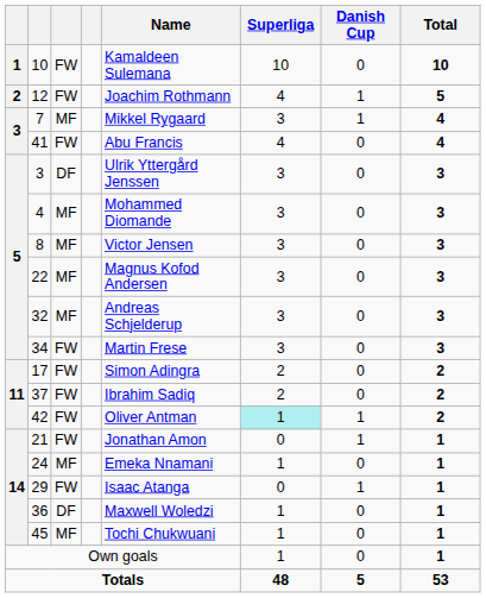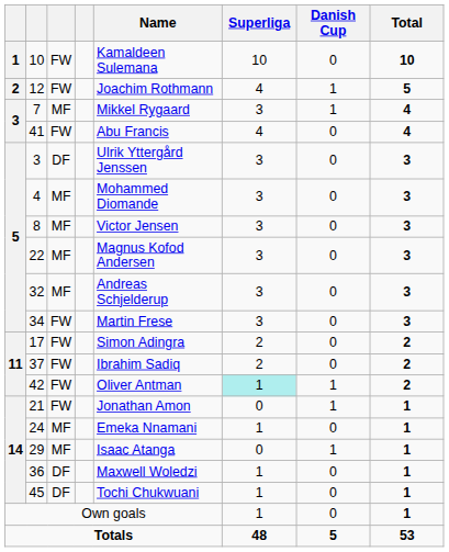 <table class="wikitable" style="text-align:center">
 <tr>
 <th width=15></th>
 <th width=15></th>
 <th width=15></th>
 <th width=15></th>
 <th width=145>Name</th>
 <th width=80><a href='#'>Superliga</a></th>
 <th width=80><a href='#'>Danish Cup</a></th>
 <th width=80>Total</th>
 </tr>
 <tr>
 <th rowspan=1>1</th>
 <td>10</td>
 <td>FW</td>
 <td></td>
 <td align=left><a href='#'>Kamaldeen Sulemana</a></td>
 <td>10</td>
 <td>0</td>
 <td><strong>10</strong></td>
 </tr>
 <tr>
 <th rowspan=1>2</th>
 <td>12</td>
 <td>FW</td>
 <td></td>
 <td align=left><a href='#'>Joachim Rothmann</a></td>
 <td>4</td>
 <td>1</td>
 <td><strong>5</strong></td>
 </tr>
 <tr>
 <th rowspan=2>3</th>
 <td>7</td>
 <td>MF</td>
 <td></td>
 <td align=left><a href='#'>Mikkel Rygaard</a></td>
 <td>3</td>
 <td>1</td>
 <td><strong>4</strong></td>
 </tr>
 <tr>
 <td>41</td>
 <td>FW</td>
 <td></td>
 <td align=left><a href='#'>Abu Francis</a></td>
 <td>4</td>
 <td>0</td>
 <td><strong>4</strong></td>
 </tr>
 <tr>
 <th rowspan=6>5</th>
 <td>3</td>
 <td>DF</td>
 <td></td>
 <td align=left><a href='#'>Ulrik Yttergård Jenssen</a></td>
 <td>3</td>
 <td>0</td>
 <td><strong>3</strong></td>
 </tr>
 <tr>
 <td>4</td>
 <td>MF</td>
 <td></td>
 <td align=left><a href='#'>Mohammed Diomande</a></td>
 <td>3</td>
 <td>0</td>
 <td><strong>3</strong></td>
 </tr>
 <tr>
 <td>8</td>
 <td>MF</td>
 <td></td>
 <td align=left><a href='#'>Victor Jensen</a></td>
 <td>3</td>
 <td>0</td>
 <td><strong>3</strong></td>
 </tr>
 <tr>
 <td>22</td>
 <td>MF</td>
 <td></td>
 <td align=left><a href='#'>Magnus Kofod Andersen</a></td>
 <td>3</td>
 <td>0</td>
 <td><strong>3</strong></td>
 </tr>
 <tr>
 <td>32</td>
 <td>MF</td>
 <td></td>
 <td align=left><a href='#'>Andreas Schjelderup</a></td>
 <td>3</td>
 <td>0</td>
 <td><strong>3</strong></td>
 </tr>
 <tr>
 <td>34</td>
 <td>FW</td>
 <td></td>
 <td align=left><a href='#'>Martin Frese</a></td>
 <td>3</td>
 <td>0</td>
 <td><strong>3</strong></td>
 </tr>
 <tr>
 <th rowspan=3>11</th>
 <td>17</td>
 <td>FW</td>
 <td></td>
 <td align=left><a href='#'>Simon Adingra</a></td>
 <td>2</td>
 <td>0</td>
 <td><strong>2</strong></td>
 </tr>
 <tr>
 <td>37</td>
 <td>FW</td>
 <td></td>
 <td align=left><a href='#'>Ibrahim Sadiq</a></td>
 <td>2</td>
 <td>0</td>
 <td><strong>2</strong></td>
 </tr>
 <tr>
 <td>42</td>
 <td>FW</td>
 <td></td>
 <td align=left><a href='#'>Oliver Antman</a></td>
 <td style="background: paleturquoise;">1</td>
 <td>1</td>
 <td><strong>2</strong></td>
 </tr>
 <tr>
 <th rowspan=5>14</th>
 <td>21</td>
 <td>FW</td>
 <td></td>
 <td align=left><a href='#'>Jonathan Amon</a></td>
 <td>0</td>
 <td>1</td>
 <td><strong>1</strong></td>
 </tr>
 <tr>
 <td>24</td>
 <td>MF</td>
 <td></td>
 <td align=left><a href='#'>Emeka Nnamani</a></td>
 <td>1</td>
 <td>0</td>
 <td><strong>1</strong></td>
 </tr>
 <tr>
 <td>29</td>
-<td>FW</td>
+<td>MF</td>
 <td></td>
 <td align=left><a href='#'>Isaac Atanga</a></td>
 <td>0</td>
 <td>1</td>
 <td><strong>1</strong></td>
 </tr>
 <tr>
 <td>36</td>
 <td>DF</td>
 <td></td>
 <td align=left><a href='#'>Maxwell Woledzi</a></td>
 <td>1</td>
 <td>0</td>
 <td><strong>1</strong></td>
 </tr>
 <tr>
 <td>45</td>
-<td>MF</td>
+<td>DF</td>
 <td></td>
 <td align=left><a href='#'>Tochi Chukwuani</a></td>
 <td>1</td>
 <td>0</td>
 <td><strong>1</strong></td>
 </tr>
 <tr class="sortbottom">
 <td colspan=5>Own goals</td>
 <td>1</td>
 <td>0</td>
 <td><strong>1</strong></td>
 </tr>
 <tr>
 <td colspan=5><strong>Totals</strong></td>
 <td><strong>48</strong></td>
 <td><strong>5</strong></td>
 <td><strong>53</strong></td>
 </tr>
 </table>
